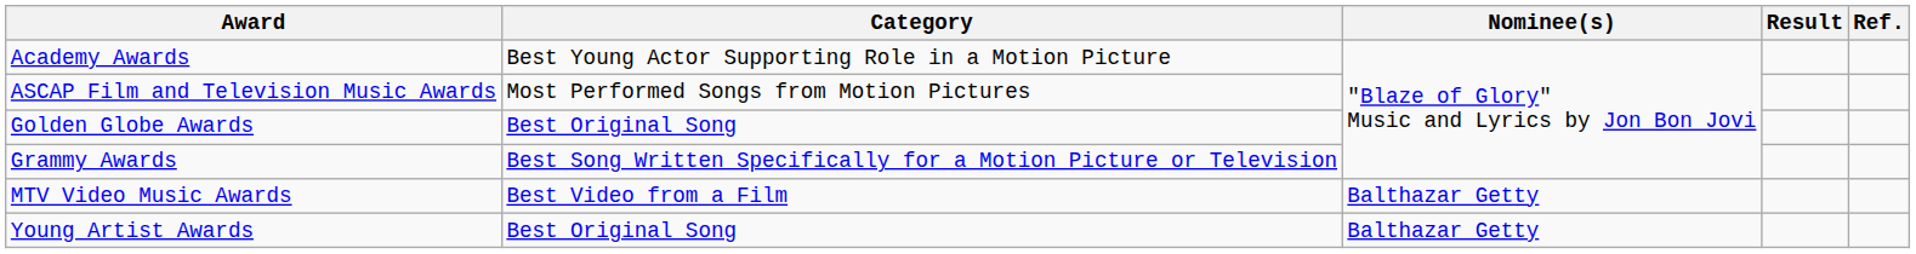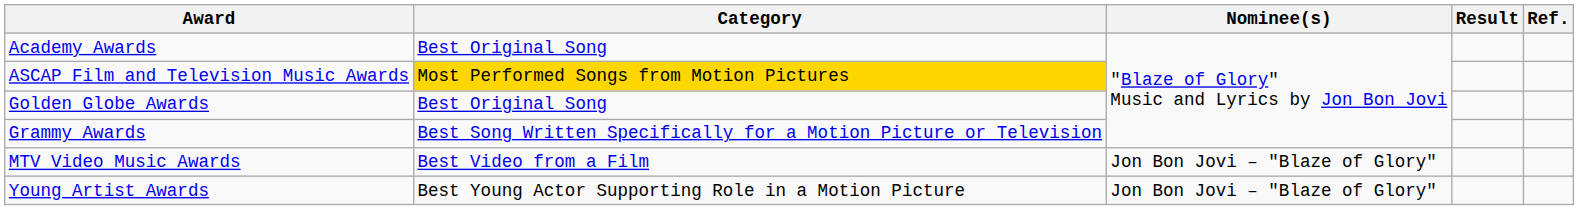 <table class="wikitable plainrowheaders">
 <tr>
 <th>Award</th>
 <th>Category</th>
 <th>Nominee(s)</th>
 <th>Result</th>
 <th>Ref.</th>
 </tr>
 <tr>
 <td><a href='#'>Academy Awards</a></td>
-<td>Best Young Actor Supporting Role in a Motion Picture</td>
+<td><a href='#'>Best Original Song</a></td>
 <td rowspan="4">"<a href='#'>Blaze of Glory</a>" <br> Music and Lyrics by <a href='#'>Jon Bon Jovi</a></td>
 <td></td>
 <td align="center"></td>
 </tr>
 <tr>
 <td><a href='#'>ASCAP Film and Television Music Awards</a></td>
-<td>Most Performed Songs from Motion Pictures</td>
+<td style="background: gold;">Most Performed Songs from Motion Pictures</td>
 <td></td>
 <td align="center"></td>
 </tr>
 <tr>
 <td><a href='#'>Golden Globe Awards</a></td>
 <td><a href='#'>Best Original Song</a></td>
 <td></td>
 <td align="center"></td>
 </tr>
 <tr>
 <td><a href='#'>Grammy Awards</a></td>
 <td><a href='#'>Best Song Written Specifically for a Motion Picture or Television</a></td>
 <td></td>
 <td align="center"></td>
 </tr>
 <tr>
 <td><a href='#'>MTV Video Music Awards</a></td>
 <td><a href='#'>Best Video from a Film</a></td>
-<td><a href='#'>Balthazar Getty</a></td>
+<td>Jon Bon Jovi – "Blaze of Glory"</td>
 <td></td>
 <td align="center"></td>
 </tr>
 <tr>
 <td><a href='#'>Young Artist Awards</a></td>
-<td><a href='#'>Best Original Song</a></td>
-<td><a href='#'>Balthazar Getty</a></td>
+<td>Best Young Actor Supporting Role in a Motion Picture</td>
+<td>Jon Bon Jovi – "Blaze of Glory"</td>
 <td></td>
 <td align="center"></td>
 </tr>
 </table>
